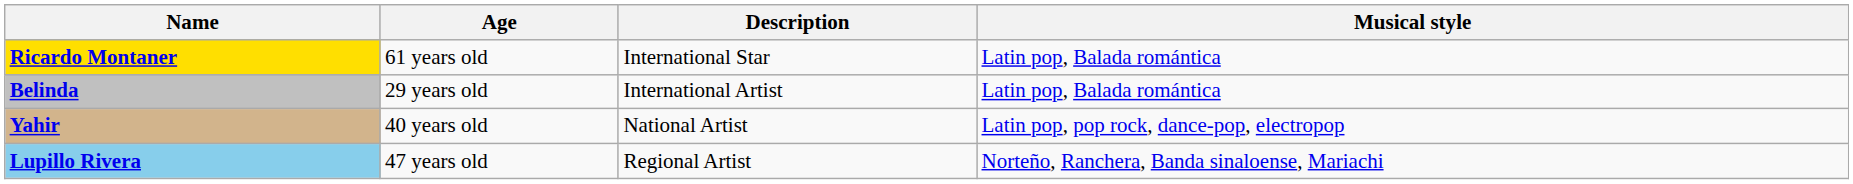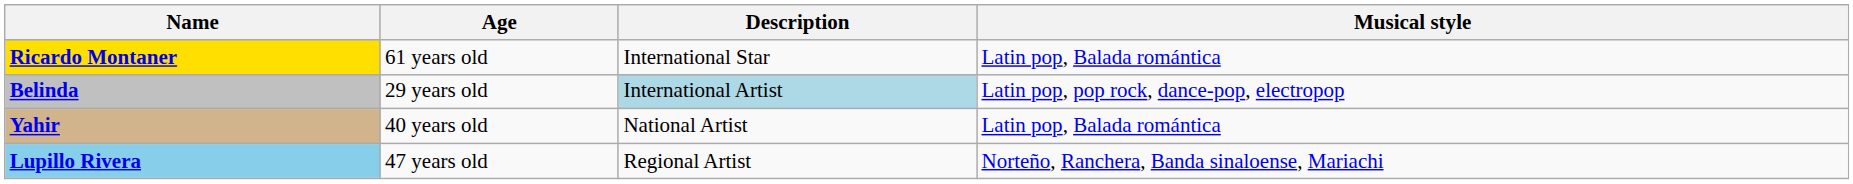 <table class="wikitable" style="font-size:90%; width:100%">
 <tr>
 <th>Name</th>
 <th>Age</th>
 <th>Description</th>
 <th>Musical style</th>
 </tr>
 <tr>
 <td style="background:#FFDF00"><strong><a href='#'>Ricardo Montaner</a></strong></td>
 <td>61 years old</td>
 <td>International Star</td>
 <td><a href='#'>Latin pop</a>, <a href='#'>Balada romántica</a></td>
 </tr>
 <tr>
 <td style="background:silver"><strong><a href='#'>Belinda</a></strong></td>
 <td>29 years old</td>
-<td>International Artist</td>
-<td><a href='#'>Latin pop</a>, <a href='#'>Balada romántica</a></td>
+<td style="background: lightblue;">International Artist</td>
+<td><a href='#'>Latin pop</a>, <a href='#'>pop rock</a>, <a href='#'>dance-pop</a>, <a href='#'>electropop</a></td>
 </tr>
 <tr>
 <td style="background:tan"><strong><a href='#'>Yahir</a></strong></td>
 <td>40 years old</td>
 <td>National Artist</td>
-<td><a href='#'>Latin pop</a>, <a href='#'>pop rock</a>, <a href='#'>dance-pop</a>, <a href='#'>electropop</a></td>
+<td><a href='#'>Latin pop</a>, <a href='#'>Balada romántica</a></td>
 </tr>
 <tr>
 <td style="background:skyblue"><strong><a href='#'>Lupillo Rivera</a></strong></td>
 <td>47 years old</td>
 <td>Regional Artist</td>
 <td><a href='#'>Norteño</a>, <a href='#'>Ranchera</a>, <a href='#'>Banda sinaloense</a>, <a href='#'>Mariachi</a></td>
 </tr>
 </table>
